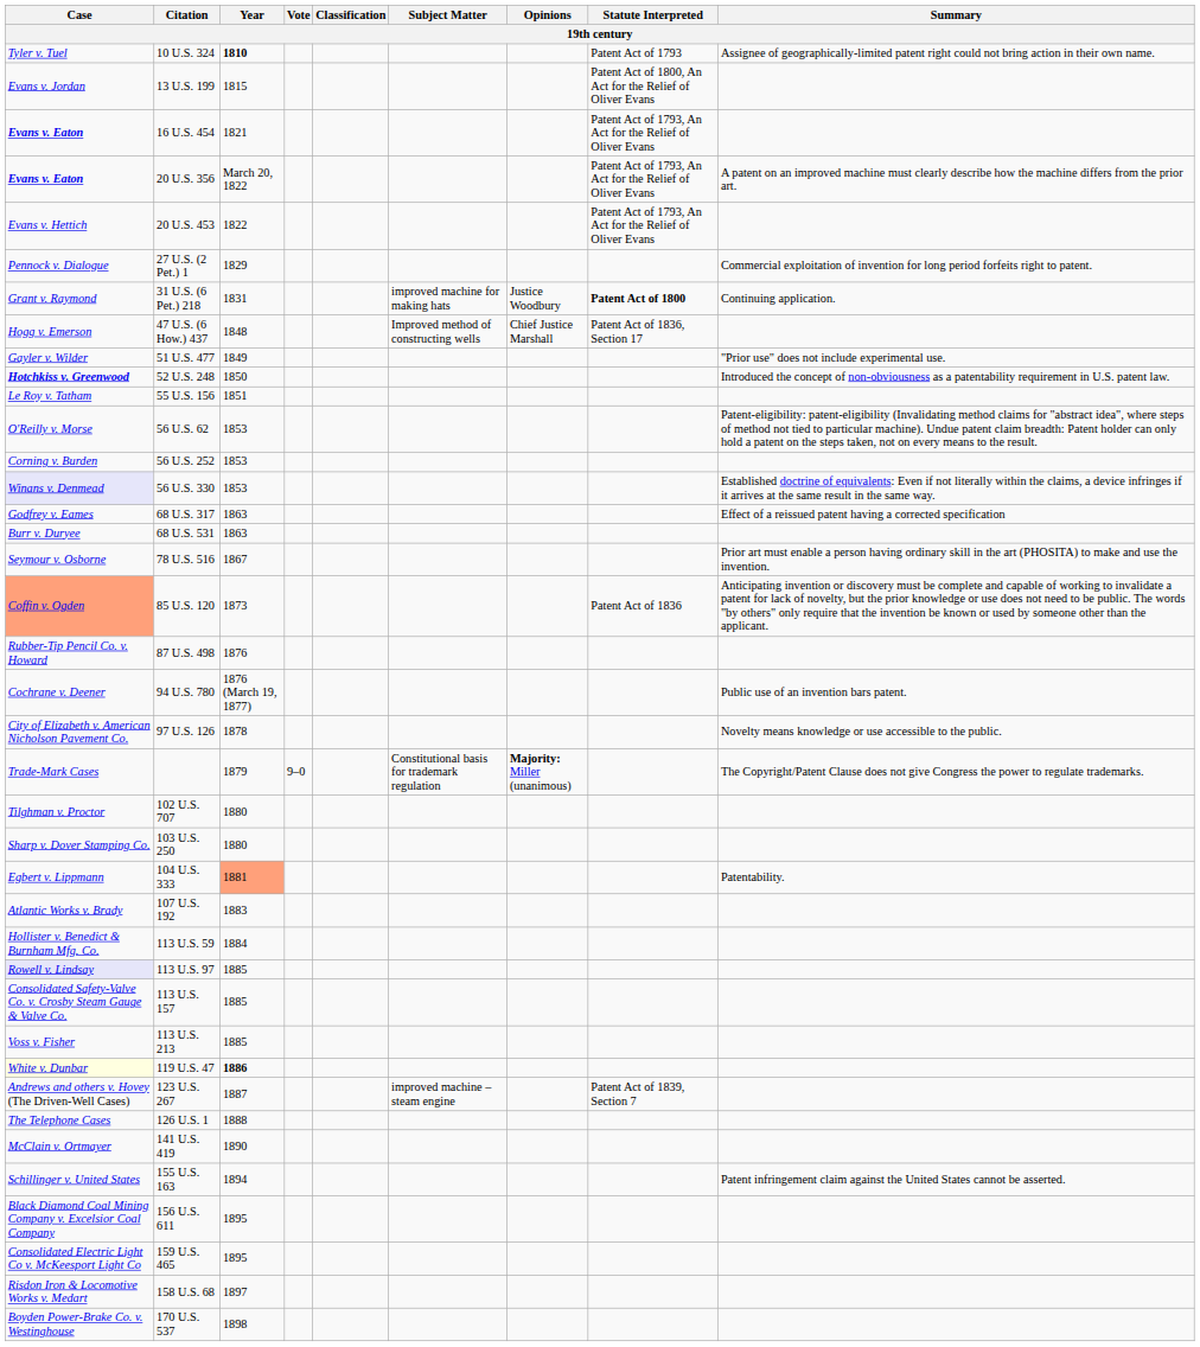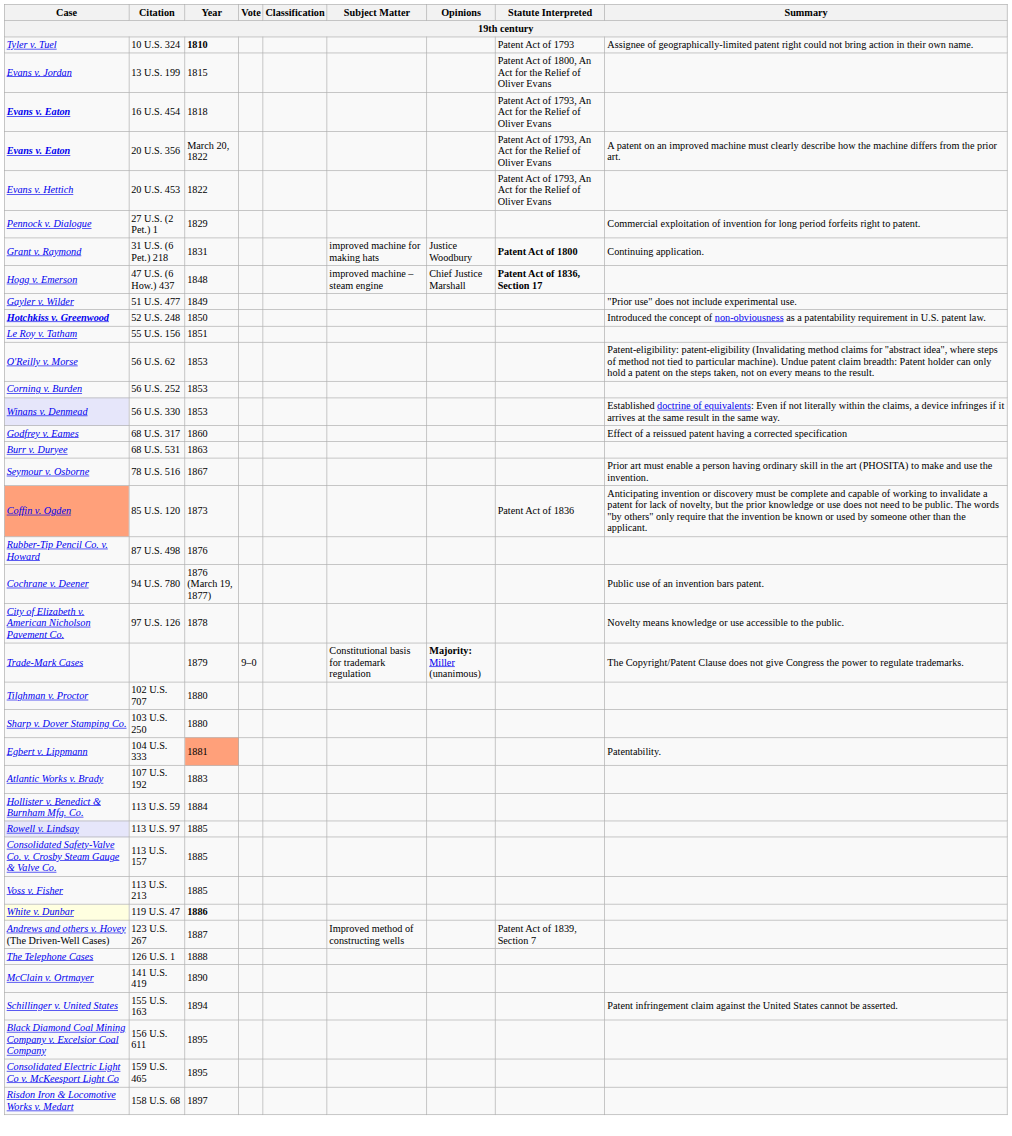 <table class="wikitable sortable">
 <tr>
 <th>Case</th>
 <th>Citation</th>
 <th>Year</th>
 <th>Vote</th>
 <th>Classification</th>
 <th>Subject Matter</th>
 <th>Opinions</th>
 <th>Statute Interpreted</th>
 <th>Summary</th>
 </tr>
 <tr>
 <th colspan="9"><strong>19th century</strong></th>
 </tr>
 <tr>
 <td><em><a href='#'>Tyler v. Tuel</a></em></td>
 <td>10 U.S. 324</td>
 <td><strong>1810</strong></td>
 <td></td>
 <td></td>
 <td></td>
 <td></td>
 <td>Patent Act of 1793</td>
 <td>Assignee of geographically-limited patent right could not bring action in their own name.</td>
 </tr>
 <tr>
 <td><em><a href='#'>Evans v. Jordan</a></em></td>
 <td>13 U.S. 199</td>
 <td>1815</td>
 <td></td>
 <td></td>
 <td></td>
 <td></td>
 <td>Patent Act of 1800, An Act for the Relief of Oliver Evans</td>
 <td></td>
 </tr>
 <tr>
 <td><strong><em><a href='#'>Evans v. Eaton</a></em></strong></td>
 <td>16 U.S. 454</td>
-<td>1821</td>
+<td>1818</td>
 <td></td>
 <td></td>
 <td></td>
 <td></td>
 <td>Patent Act of 1793, An Act for the Relief of Oliver Evans</td>
 <td></td>
 </tr>
 <tr>
 <td><strong><em><a href='#'>Evans v. Eaton</a></em></strong></td>
 <td>20 U.S. 356</td>
 <td>March 20, 1822</td>
 <td></td>
 <td></td>
 <td></td>
 <td></td>
 <td>Patent Act of 1793, An Act for the Relief of Oliver Evans</td>
 <td>A patent on an improved machine must clearly describe how the machine differs from the prior art.</td>
 </tr>
 <tr>
 <td><em><a href='#'>Evans v. Hettich</a></em></td>
 <td>20 U.S. 453</td>
 <td>1822</td>
 <td></td>
 <td></td>
 <td></td>
 <td></td>
 <td>Patent Act of 1793, An Act for the Relief of Oliver Evans</td>
 <td></td>
 </tr>
 <tr>
 <td><em><a href='#'>Pennock v. Dialogue</a></em></td>
 <td>27 U.S. (2 Pet.) 1</td>
 <td>1829</td>
 <td></td>
 <td></td>
 <td></td>
 <td></td>
 <td></td>
 <td>Commercial exploitation of invention for long period forfeits right to patent.</td>
 </tr>
 <tr>
 <td><em><a href='#'>Grant v. Raymond</a></em></td>
 <td>31 U.S. (6 Pet.) 218</td>
 <td>1831</td>
 <td></td>
 <td></td>
 <td>improved machine for making hats</td>
 <td>Justice Woodbury</td>
 <td><strong>Patent Act of 1800</strong></td>
 <td>Continuing application.</td>
 </tr>
 <tr>
 <td><em><a href='#'>Hogg v. Emerson</a></em></td>
 <td>47 U.S. (6 How.) 437</td>
 <td>1848</td>
 <td></td>
 <td></td>
-<td>Improved method of constructing wells</td>
+<td>improved machine – steam engine</td>
 <td>Chief Justice Marshall</td>
-<td>Patent Act of 1836, Section 17</td>
+<td><strong>Patent Act of 1836, Section 17</strong></td>
 <td></td>
 </tr>
 <tr>
 <td><em><a href='#'>Gayler v. Wilder</a></em></td>
 <td>51 U.S. 477</td>
 <td>1849</td>
 <td></td>
 <td></td>
 <td></td>
 <td></td>
 <td></td>
 <td>"Prior use" does not include experimental use.</td>
 </tr>
 <tr>
 <td><strong><em><a href='#'>Hotchkiss v. Greenwood</a></em></strong></td>
 <td>52 U.S. 248</td>
 <td>1850</td>
 <td></td>
 <td></td>
 <td></td>
 <td></td>
 <td></td>
 <td>Introduced the concept of <a href='#'>non-obviousness</a> as a patentability requirement in U.S. patent law.</td>
 </tr>
 <tr>
 <td><em><a href='#'>Le Roy v. Tatham</a></em></td>
 <td>55 U.S. 156</td>
 <td>1851</td>
 <td></td>
 <td></td>
 <td></td>
 <td></td>
 <td></td>
 <td></td>
 </tr>
 <tr>
 <td><em><a href='#'>O'Reilly v. Morse</a></em></td>
 <td>56 U.S. 62</td>
 <td>1853</td>
 <td></td>
 <td></td>
 <td></td>
 <td></td>
 <td></td>
 <td>Patent-eligibility: patent-eligibility (Invalidating method claims for "abstract idea", where steps of method not tied to particular machine).  Undue patent claim breadth: Patent holder can only hold a patent on the steps taken, not on every means to the result.</td>
 </tr>
 <tr>
 <td><em><a href='#'>Corning v. Burden</a></em></td>
 <td>56 U.S. 252</td>
 <td>1853</td>
 <td></td>
 <td></td>
 <td></td>
 <td></td>
 <td></td>
 <td></td>
 </tr>
 <tr>
 <td style="background: lavender;"><em><a href='#'>Winans v. Denmead</a></em></td>
 <td>56 U.S. 330</td>
 <td>1853</td>
 <td></td>
 <td></td>
 <td></td>
 <td></td>
 <td></td>
 <td>Established <a href='#'>doctrine of equivalents</a>: Even if not literally within the claims, a device infringes if it arrives at the same result in the same way.</td>
 </tr>
 <tr>
 <td><em><a href='#'>Godfrey v. Eames</a></em></td>
 <td>68 U.S. 317</td>
-<td>1863</td>
+<td>1860</td>
 <td></td>
 <td></td>
 <td></td>
 <td></td>
 <td></td>
 <td>Effect of a reissued patent having a corrected specification</td>
 </tr>
 <tr>
 <td><em><a href='#'>Burr v. Duryee</a></em></td>
 <td>68 U.S. 531</td>
 <td>1863</td>
 <td></td>
 <td></td>
 <td></td>
 <td></td>
 <td></td>
 <td></td>
 </tr>
 <tr>
 <td><em><a href='#'>Seymour v. Osborne</a></em></td>
 <td>78 U.S. 516</td>
 <td>1867</td>
 <td></td>
 <td></td>
 <td></td>
 <td></td>
 <td></td>
 <td>Prior art must enable a person having ordinary skill in the art (PHOSITA) to make and use the invention.</td>
 </tr>
 <tr>
 <td style="background: lightsalmon;"><em><a href='#'>Coffin v. Ogden</a></em></td>
 <td>85 U.S. 120</td>
 <td>1873</td>
 <td></td>
 <td></td>
 <td></td>
 <td></td>
 <td>Patent Act of 1836</td>
 <td>Anticipating invention or discovery must be complete and capable of working to invalidate a patent for lack of novelty, but the prior knowledge or use does not need to be public.  The words "by others" only require that the invention be known or used by someone other than the applicant.</td>
 </tr>
 <tr>
 <td><em><a href='#'>Rubber-Tip Pencil Co. v. Howard</a></em></td>
 <td>87 U.S. 498</td>
 <td>1876</td>
 <td></td>
 <td></td>
 <td></td>
 <td></td>
 <td></td>
 <td></td>
 </tr>
 <tr>
 <td><em><a href='#'>Cochrane v. Deener</a></em></td>
 <td>94 U.S. 780</td>
 <td>1876 (March 19, 1877)</td>
 <td></td>
 <td></td>
 <td></td>
 <td></td>
 <td></td>
 <td>Public use of an invention bars patent.</td>
 </tr>
 <tr>
 <td><em><a href='#'>City of Elizabeth v. American Nicholson Pavement Co.</a></em></td>
 <td>97 U.S. 126</td>
 <td>1878</td>
 <td></td>
 <td></td>
 <td></td>
 <td></td>
 <td></td>
 <td>Novelty means knowledge or use accessible to the public.</td>
 </tr>
 <tr>
 <td><em><a href='#'>Trade-Mark Cases</a></em></td>
 <td></td>
 <td>1879</td>
 <td>9–0</td>
 <td></td>
 <td>Constitutional basis for trademark regulation</td>
 <td><strong>Majority:</strong><br> <a href='#'>Miller</a> (unanimous)</td>
 <td></td>
 <td>The Copyright/Patent Clause does not give Congress the power to regulate trademarks.</td>
 </tr>
 <tr>
 <td><em><a href='#'>Tilghman v. Proctor</a></em></td>
 <td>102 U.S. 707</td>
 <td>1880</td>
 <td></td>
 <td></td>
 <td></td>
 <td></td>
 <td></td>
 <td></td>
 </tr>
 <tr>
 <td><em><a href='#'>Sharp v. Dover Stamping Co.</a></em></td>
 <td>103 U.S. 250</td>
 <td>1880</td>
 <td></td>
 <td></td>
 <td></td>
 <td></td>
 <td></td>
 <td></td>
 </tr>
 <tr>
 <td><em><a href='#'>Egbert v. Lippmann</a></em></td>
 <td>104 U.S. 333</td>
 <td style="background: lightsalmon;">1881</td>
 <td></td>
 <td></td>
 <td></td>
 <td></td>
 <td></td>
 <td>Patentability.</td>
 </tr>
 <tr>
 <td><em><a href='#'>Atlantic Works v. Brady</a></em></td>
 <td>107 U.S. 192</td>
 <td>1883</td>
 <td></td>
 <td></td>
 <td></td>
 <td></td>
 <td></td>
 <td></td>
 </tr>
 <tr>
 <td><em><a href='#'>Hollister v. Benedict & Burnham Mfg. Co.</a></em></td>
 <td>113 U.S. 59</td>
 <td>1884</td>
 <td></td>
 <td></td>
 <td></td>
 <td></td>
 <td></td>
 <td></td>
 </tr>
 <tr>
 <td style="background: lavender;"><em><a href='#'>Rowell v. Lindsay</a></em></td>
 <td>113 U.S. 97</td>
 <td>1885</td>
 <td></td>
 <td></td>
 <td></td>
 <td></td>
 <td></td>
 <td></td>
 </tr>
 <tr>
 <td><em><a href='#'>Consolidated Safety-Valve Co. v. Crosby Steam Gauge & Valve Co.</a></em></td>
 <td>113 U.S. 157</td>
 <td>1885</td>
 <td></td>
 <td></td>
 <td></td>
 <td></td>
 <td></td>
 <td></td>
 </tr>
 <tr>
 <td><em><a href='#'>Voss v. Fisher</a></em></td>
 <td>113 U.S. 213</td>
 <td>1885</td>
 <td></td>
 <td></td>
 <td></td>
 <td></td>
 <td></td>
 <td></td>
 </tr>
 <tr>
 <td style="background: lightyellow;"><em><a href='#'>White v. Dunbar</a></em></td>
 <td>119 U.S. 47</td>
 <td><strong>1886</strong></td>
 <td></td>
 <td></td>
 <td></td>
 <td></td>
 <td></td>
 <td></td>
 </tr>
 <tr>
 <td><em><a href='#'>Andrews and others v. Hovey</a></em> (The Driven-Well Cases)</td>
 <td>123 U.S. 267</td>
 <td>1887</td>
 <td></td>
 <td></td>
-<td>improved machine – steam engine</td>
+<td>Improved method of constructing wells</td>
 <td></td>
 <td>Patent Act of 1839, Section 7</td>
 <td></td>
 </tr>
 <tr>
 <td><em><a href='#'>The Telephone Cases</a></em></td>
 <td>126 U.S. 1</td>
 <td>1888</td>
 <td></td>
 <td></td>
 <td></td>
 <td></td>
 <td></td>
 <td></td>
 </tr>
 <tr>
 <td><em><a href='#'>McClain v. Ortmayer</a></em></td>
 <td>141 U.S. 419</td>
 <td>1890</td>
 <td></td>
 <td></td>
 <td></td>
 <td></td>
 <td></td>
 <td></td>
 </tr>
 <tr>
 <td><em><a href='#'>Schillinger v. United States</a></em></td>
 <td>155 U.S. 163</td>
 <td>1894</td>
 <td></td>
 <td></td>
 <td></td>
 <td></td>
 <td></td>
 <td>Patent infringement claim against the United States cannot be asserted.</td>
 </tr>
 <tr>
 <td><em><a href='#'>Black Diamond Coal Mining Company v. Excelsior Coal Company</a></em></td>
 <td>156 U.S. 611</td>
 <td>1895</td>
 <td></td>
 <td></td>
 <td></td>
 <td></td>
 <td></td>
 <td></td>
 </tr>
 <tr>
 <td><em><a href='#'>Consolidated Electric Light Co v. McKeesport Light Co</a></em></td>
 <td>159 U.S. 465</td>
 <td>1895</td>
 <td></td>
 <td></td>
 <td></td>
 <td></td>
 <td></td>
 <td></td>
 </tr>
 <tr>
 <td><em><a href='#'>Risdon Iron & Locomotive Works v. Medart</a></em></td>
 <td>158 U.S. 68</td>
 <td>1897</td>
 <td></td>
 <td></td>
 <td></td>
 <td></td>
 <td></td>
 <td></td>
 </tr>
-<tr>
-<td><em><a href='#'>Boyden Power-Brake Co. v. Westinghouse</a></em></td>
-<td>170 U.S. 537</td>
-<td>1898</td>
-<td></td>
-<td></td>
-<td></td>
-<td></td>
-<td></td>
-<td></td>
-</tr>
 </table>
